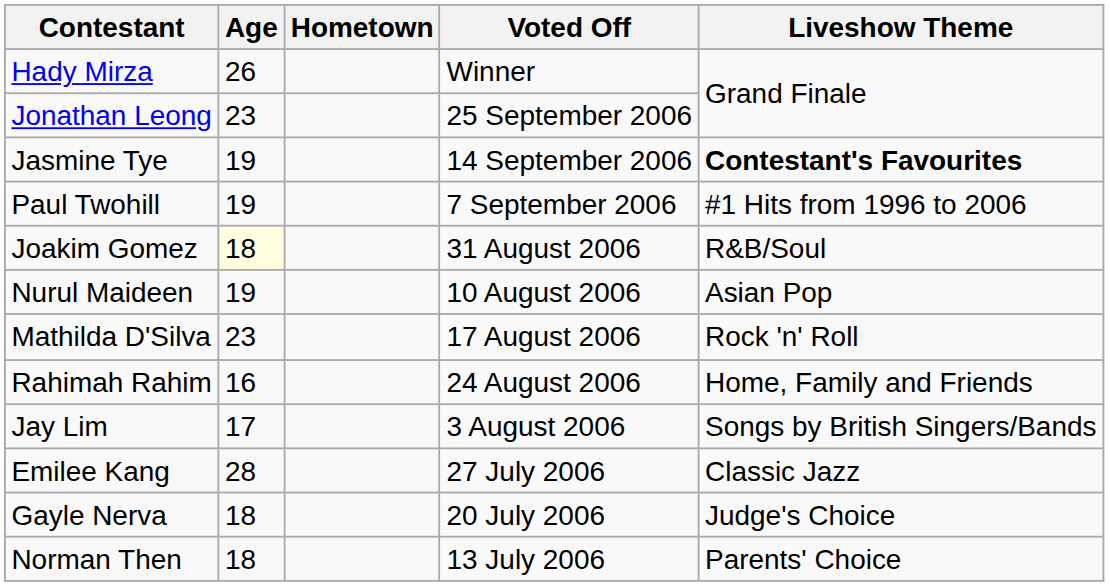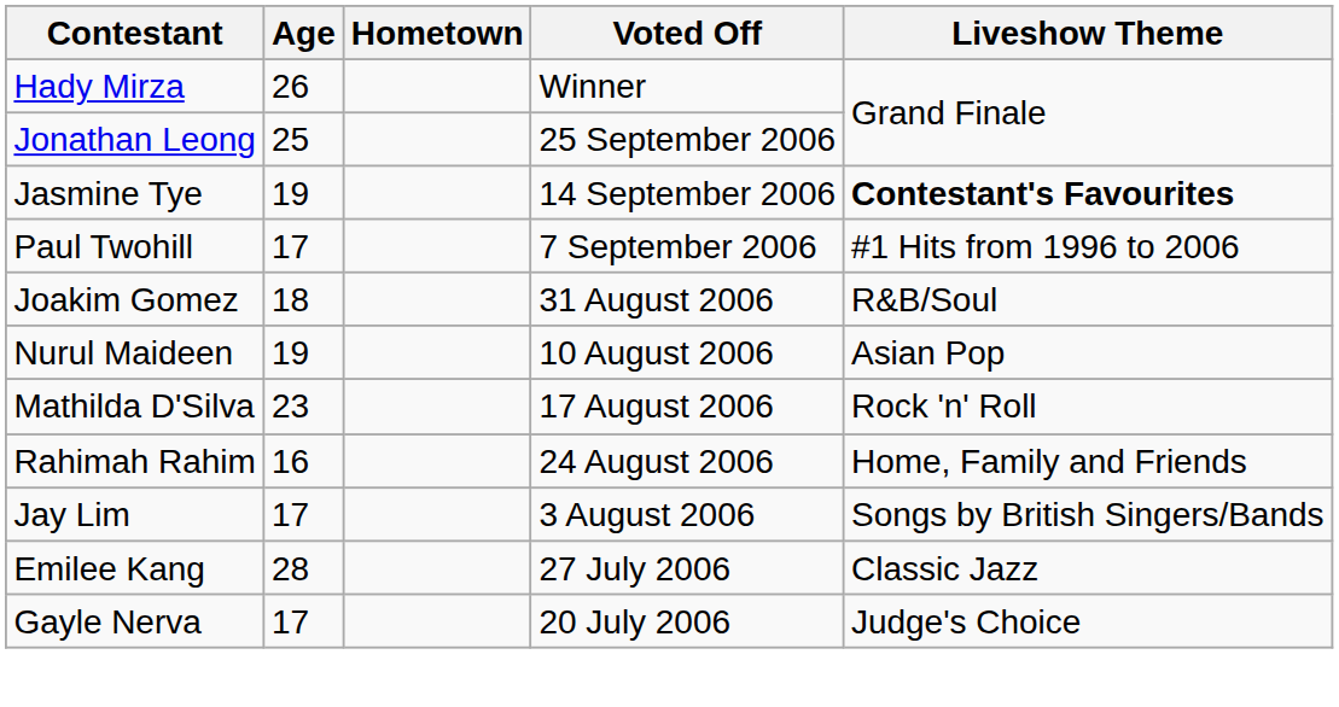 <table class="wikitable" style="font-size:95%;">
 <tr>
 <th>Contestant</th>
 <th>Age</th>
 <th>Hometown</th>
 <th>Voted Off</th>
 <th>Liveshow Theme</th>
 </tr>
 <tr>
 <td><a href='#'>Hady Mirza</a></td>
 <td>26</td>
 <td></td>
 <td>Winner</td>
 <td rowspan = "2">Grand Finale</td>
 </tr>
 <tr>
 <td><a href='#'>Jonathan Leong</a></td>
-<td>23</td>
+<td>25</td>
 <td></td>
 <td>25 September 2006</td>
 </tr>
 <tr>
 <td>Jasmine Tye</td>
 <td>19</td>
 <td></td>
 <td>14 September 2006</td>
 <td><strong>Contestant's Favourites</strong></td>
 </tr>
 <tr>
 <td>Paul Twohill</td>
-<td>19</td>
+<td>17</td>
 <td></td>
 <td>7 September 2006</td>
 <td>#1 Hits from 1996 to 2006</td>
 </tr>
 <tr>
 <td>Joakim Gomez</td>
-<td style="background: lightyellow;">18</td>
+<td>18</td>
 <td></td>
 <td>31 August 2006</td>
 <td>R&B/Soul</td>
 </tr>
 <tr>
 <td>Nurul Maideen</td>
 <td>19</td>
 <td></td>
 <td>10 August 2006</td>
 <td>Asian Pop</td>
 </tr>
 <tr>
 <td>Mathilda D'Silva</td>
 <td>23</td>
 <td></td>
 <td>17 August 2006</td>
 <td>Rock 'n' Roll</td>
 </tr>
 <tr>
 <td>Rahimah Rahim</td>
 <td>16</td>
 <td></td>
 <td>24 August 2006</td>
 <td>Home, Family and Friends</td>
 </tr>
 <tr>
 <td>Jay Lim</td>
 <td>17</td>
 <td></td>
 <td>3 August 2006</td>
 <td>Songs by British Singers/Bands</td>
 </tr>
 <tr>
 <td>Emilee Kang</td>
 <td>28</td>
 <td></td>
 <td>27 July 2006</td>
 <td>Classic Jazz</td>
 </tr>
 <tr>
 <td>Gayle Nerva</td>
-<td>18</td>
+<td>17</td>
 <td></td>
 <td>20 July 2006</td>
 <td>Judge's Choice</td>
 </tr>
-<tr>
-<td>Norman Then</td>
-<td>18</td>
-<td></td>
-<td>13 July 2006</td>
-<td>Parents' Choice</td>
-</tr>
 </table>
